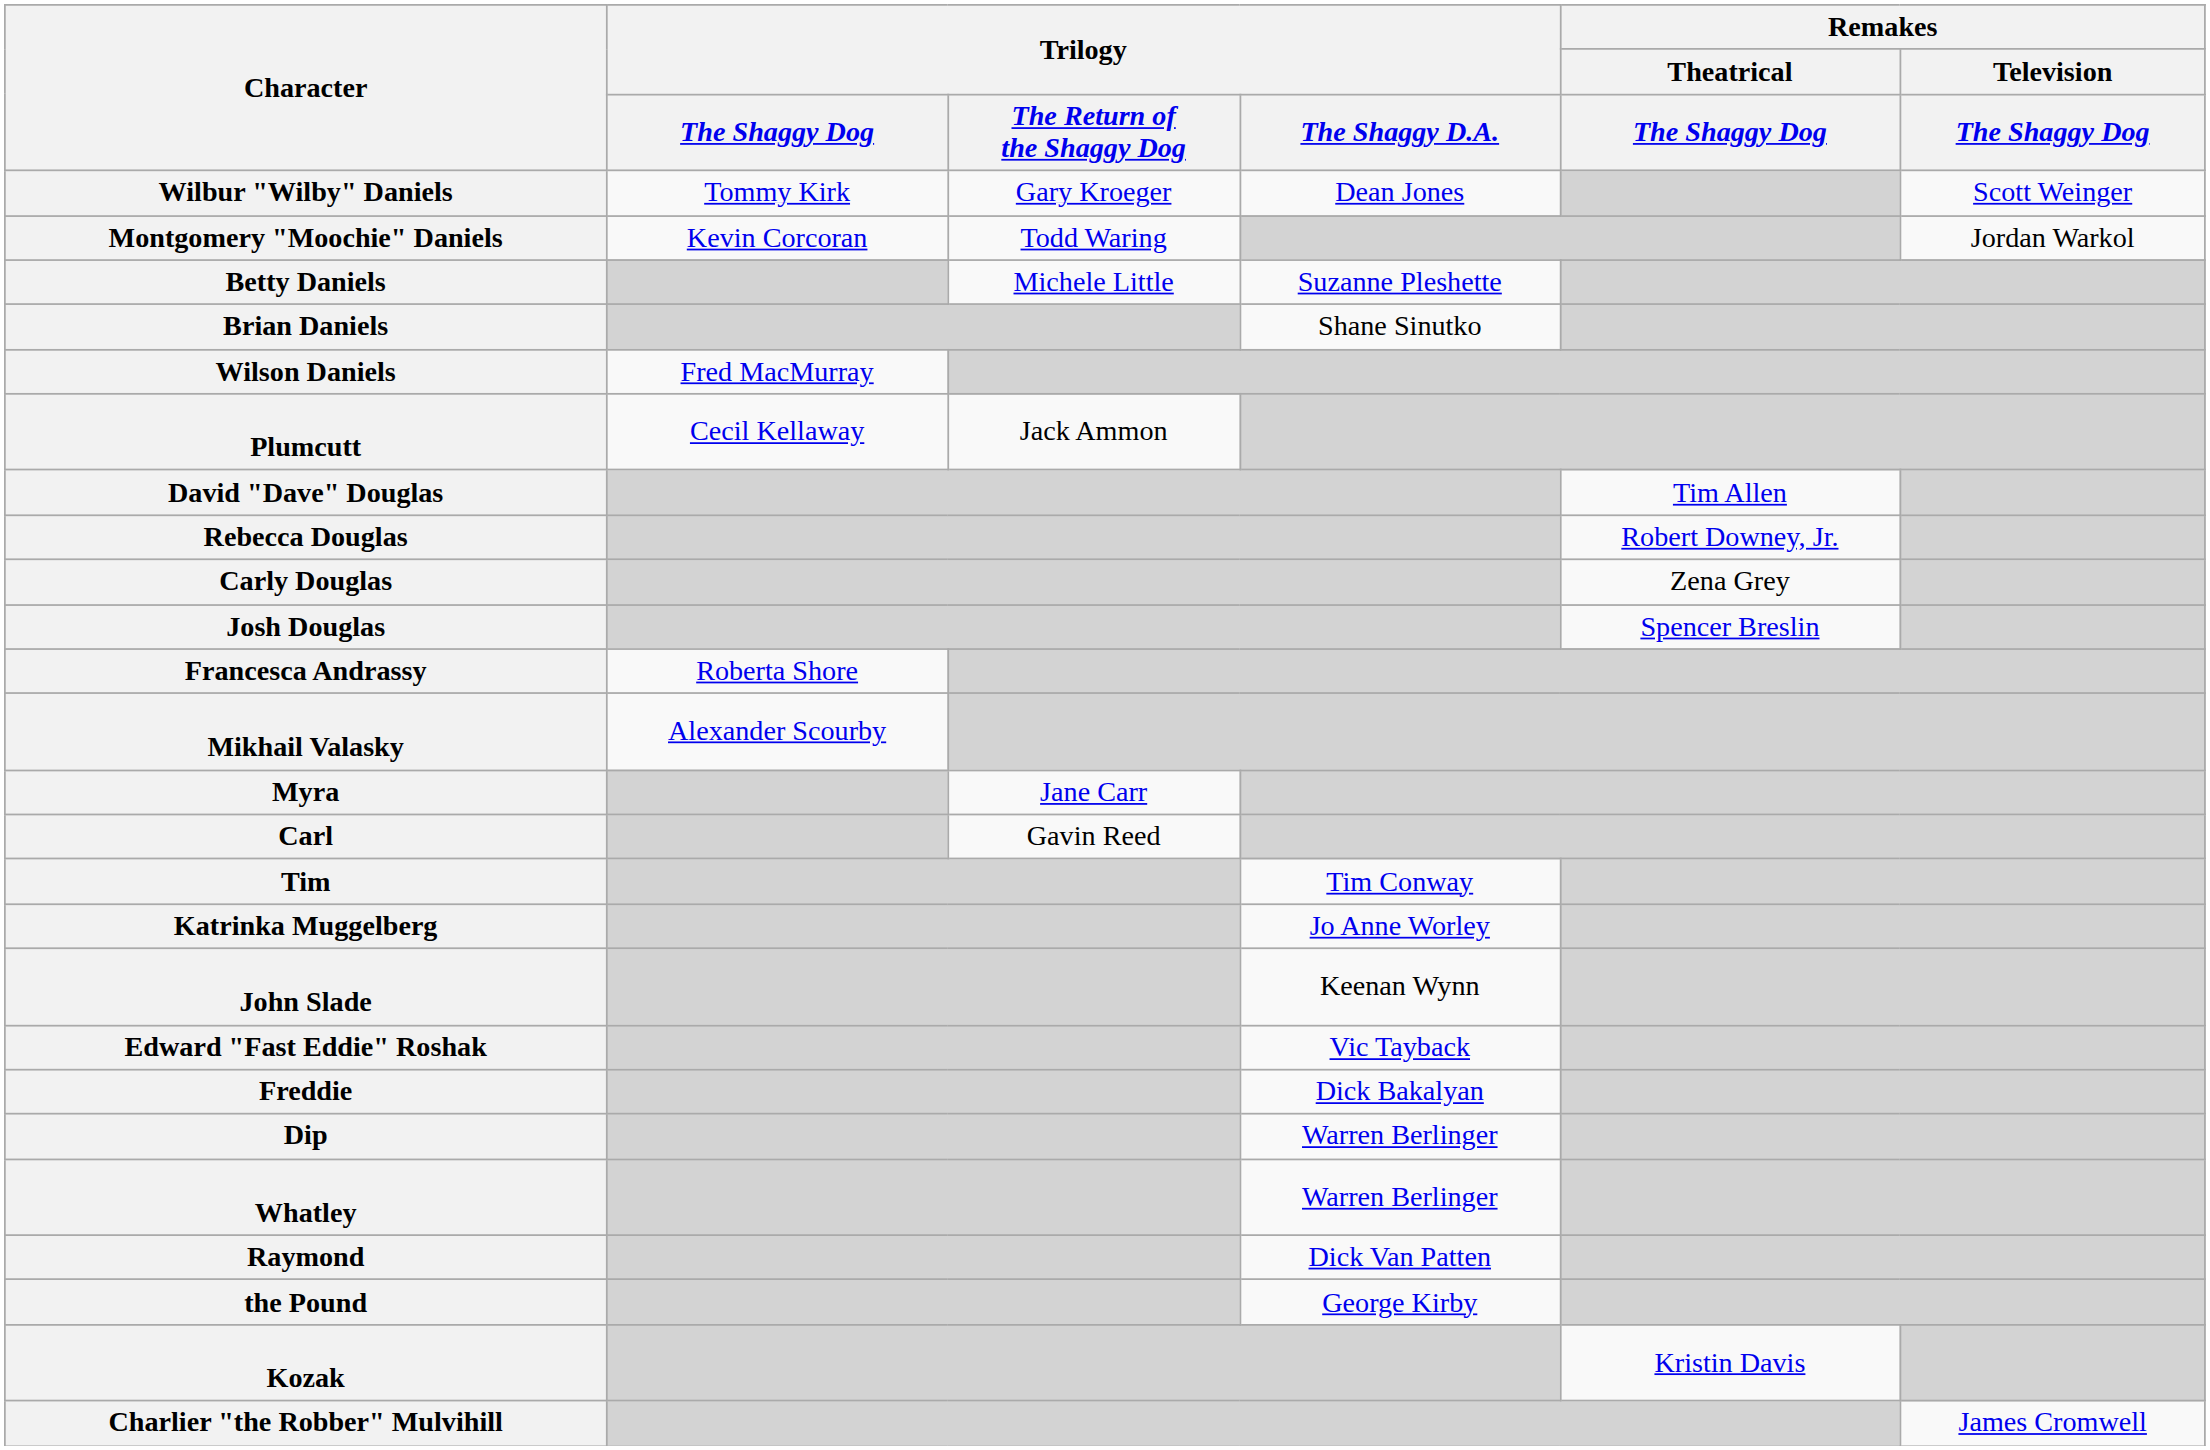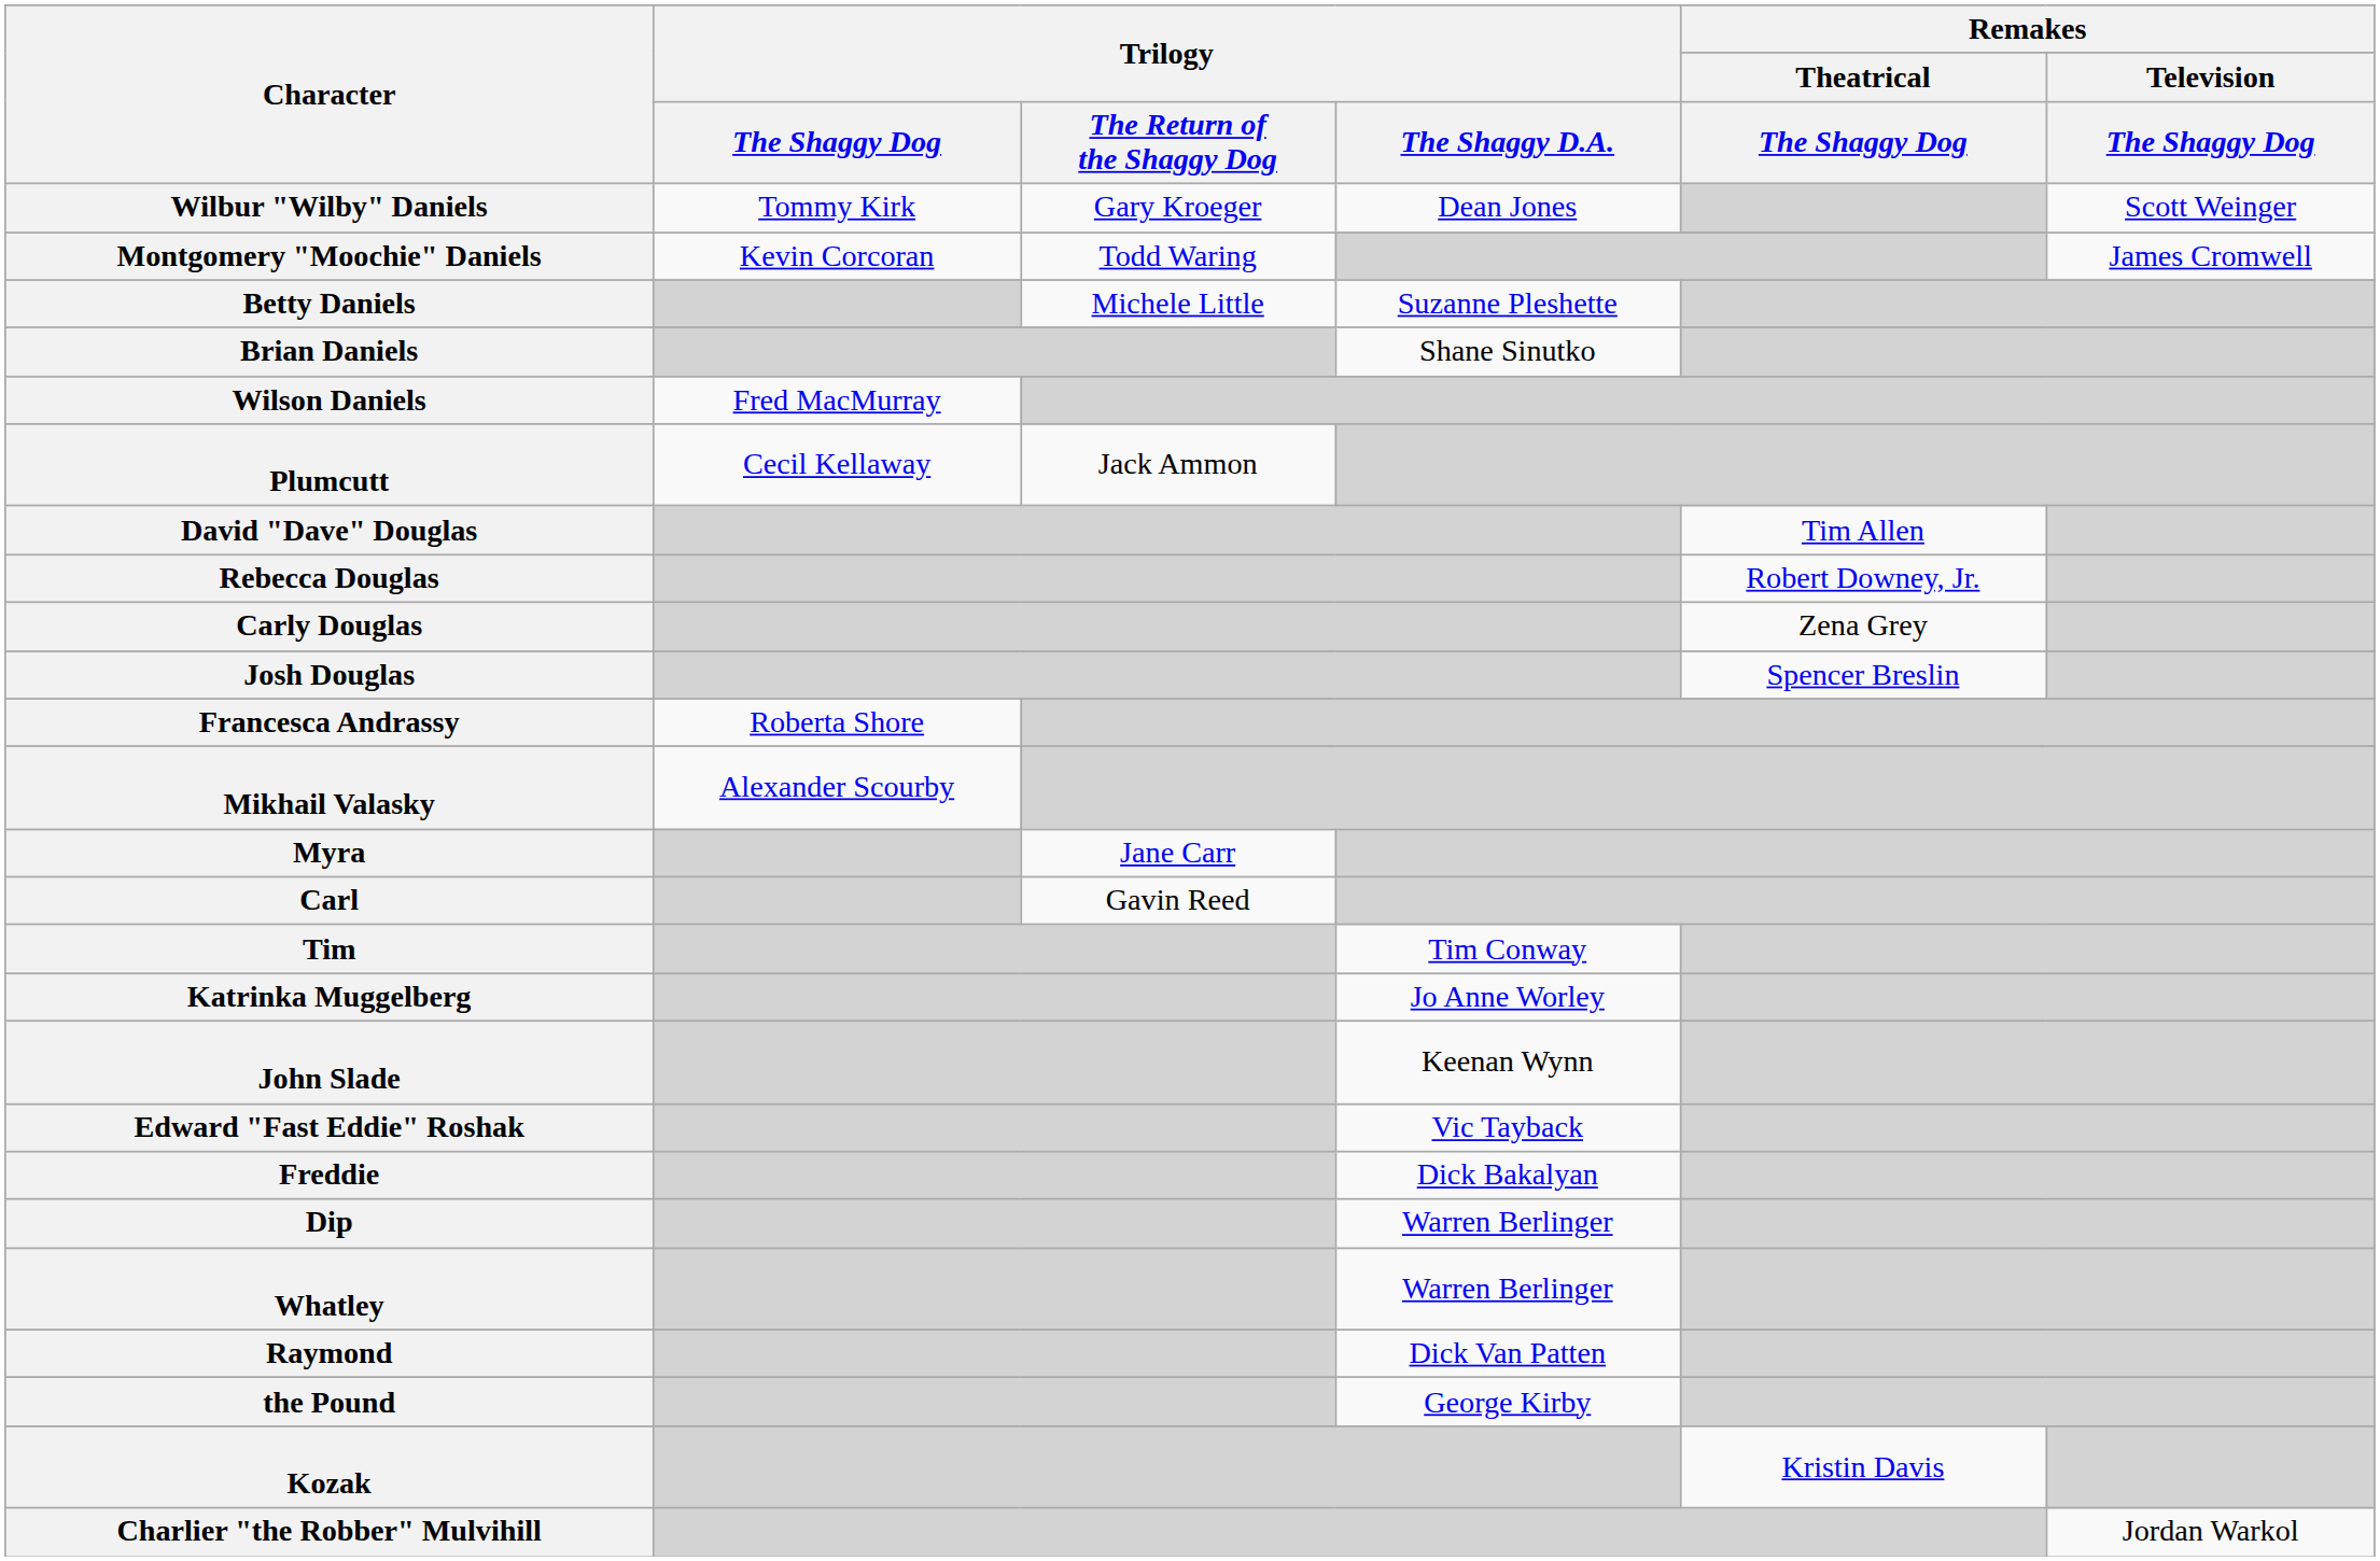 <table class="wikitable" style="text-align:center; width:99%;">
 <tr>
 <th rowspan="3">Character</th>
 <th rowspan="2" colspan="3" style="text-align:center;">Trilogy</th>
 <th colspan="2" style="text-align:center;">Remakes</th>
 </tr>
 <tr>
 <th>Theatrical</th>
 <th>Television</th>
 </tr>
 <tr>
 <th style="text-align:center;"><em><a href='#'>The Shaggy Dog</a></em></th>
 <th style="text-align:center;"><em><a href='#'>The Return of <br>the Shaggy Dog</a></em></th>
 <th style="text-align:center;"><em><a href='#'>The Shaggy D.A.</a></em></th>
 <th style="text-align:center;"><em><a href='#'>The Shaggy Dog</a></em></th>
 <th style="text-align:center;"><em><a href='#'>The Shaggy Dog</a></em></th>
 </tr>
 <tr>
 <th>Wilbur "Wilby" Daniels  <br></th>
 <td><a href='#'>Tommy Kirk</a><br></td>
 <td><a href='#'>Gary Kroeger</a><br></td>
 <td><a href='#'>Dean Jones</a><br></td>
 <td style="background:lightgrey;"> </td>
 <td><a href='#'>Scott Weinger</a><br></td>
 </tr>
 <tr>
 <th>Montgomery "Moochie" Daniels</th>
 <td><a href='#'>Kevin Corcoran</a></td>
 <td><a href='#'>Todd Waring</a></td>
 <td colspan="2" style="background:lightgrey;"> </td>
-<td>Jordan Warkol</td>
+<td><a href='#'>James Cromwell</a></td>
 </tr>
 <tr>
 <th>Betty Daniels</th>
 <td style="background:lightgrey;"> </td>
 <td><a href='#'>Michele Little</a></td>
 <td><a href='#'>Suzanne Pleshette</a></td>
 <td colspan="2" style="background:lightgrey;"> </td>
 </tr>
 <tr>
 <th>Brian Daniels</th>
 <td colspan="2" style="background:lightgrey;"> </td>
 <td>Shane Sinutko</td>
 <td colspan="2" style="background:lightgrey;"> </td>
 </tr>
 <tr>
 <th>Wilson Daniels</th>
 <td><a href='#'>Fred MacMurray</a></td>
 <td colspan="4" style="background:lightgrey;"> </td>
 </tr>
 <tr>
 <th>  <br>Plumcutt</th>
 <td><a href='#'>Cecil Kellaway</a></td>
 <td>Jack Ammon</td>
 <td colspan="3" style="background:lightgrey;"> </td>
 </tr>
 <tr>
 <th>David "Dave" Douglas</th>
 <td colspan="3" style="background:lightgrey;"> </td>
 <td><a href='#'>Tim Allen</a><br></td>
 <td style="background:lightgrey;"> </td>
 </tr>
 <tr>
 <th>Rebecca Douglas</th>
 <td colspan="3" style="background:lightgrey;"> </td>
 <td><a href='#'>Robert Downey, Jr.</a></td>
 <td style="background:lightgrey;"> </td>
 </tr>
 <tr>
 <th>Carly Douglas</th>
 <td colspan="3" style="background:lightgrey;"> </td>
 <td>Zena Grey</td>
 <td style="background:lightgrey;"> </td>
 </tr>
 <tr>
 <th>Josh Douglas</th>
 <td colspan="3" style="background:lightgrey;"> </td>
 <td><a href='#'>Spencer Breslin</a></td>
 <td style="background:lightgrey;"> </td>
 </tr>
 <tr>
 <th>Francesca Andrassy</th>
 <td><a href='#'>Roberta Shore</a></td>
 <td colspan="5" style="background:lightgrey;"> </td>
 </tr>
 <tr>
 <th>  <br>Mikhail Valasky</th>
 <td><a href='#'>Alexander Scourby</a></td>
 <td colspan="5" style="background:lightgrey;"> </td>
 </tr>
 <tr>
 <th>Myra</th>
 <td style="background:lightgrey;"> </td>
 <td><a href='#'>Jane Carr</a></td>
 <td colspan="3" style="background:lightgrey;"> </td>
 </tr>
 <tr>
 <th>Carl</th>
 <td style="background:lightgrey;"> </td>
 <td>Gavin Reed</td>
 <td colspan="3" style="background:lightgrey;"> </td>
 </tr>
 <tr>
 <th>Tim</th>
 <td colspan="2" style="background:lightgrey;"> </td>
 <td><a href='#'>Tim Conway</a></td>
 <td colspan="2" style="background:lightgrey;"> </td>
 </tr>
 <tr>
 <th>Katrinka Muggelberg</th>
 <td colspan="2" style="background:lightgrey;"> </td>
 <td><a href='#'>Jo Anne Worley</a></td>
 <td colspan="2" style="background:lightgrey;"> </td>
 </tr>
 <tr>
 <th>  <br>John Slade</th>
 <td colspan="2" style="background:lightgrey;"> </td>
 <td>Keenan Wynn</td>
 <td colspan="2" style="background:lightgrey;"> </td>
 </tr>
 <tr>
 <th>Edward "Fast Eddie" Roshak</th>
 <td colspan="2" style="background:lightgrey;"> </td>
 <td><a href='#'>Vic Tayback</a></td>
 <td colspan="2" style="background:lightgrey;"> </td>
 </tr>
 <tr>
 <th>Freddie</th>
 <td colspan="2" style="background:lightgrey;"> </td>
 <td><a href='#'>Dick Bakalyan</a></td>
 <td colspan="2" style="background:lightgrey;"> </td>
 </tr>
 <tr>
 <th>Dip</th>
 <td colspan="2" style="background:lightgrey;"> </td>
 <td><a href='#'>Warren Berlinger</a></td>
 <td colspan="2" style="background:lightgrey;"> </td>
 </tr>
 <tr>
 <th>  <br>Whatley</th>
 <td colspan="2" style="background:lightgrey;"> </td>
 <td><a href='#'>Warren Berlinger</a></td>
 <td colspan="2" style="background:lightgrey;"> </td>
 </tr>
 <tr>
 <th>Raymond</th>
 <td colspan="2" style="background:lightgrey;"> </td>
 <td><a href='#'>Dick Van Patten</a></td>
 <td colspan="2" style="background:lightgrey;"> </td>
 </tr>
 <tr>
 <th>the Pound  <br></th>
 <td colspan="2" style="background:lightgrey;"> </td>
 <td><a href='#'>George Kirby</a></td>
 <td colspan="2" style="background:lightgrey;"> </td>
 </tr>
 <tr>
 <th>  <br>Kozak</th>
 <td colspan="3" style="background:lightgrey;"> </td>
 <td><a href='#'>Kristin Davis</a></td>
 <td style="background:lightgrey;"> </td>
 </tr>
 <tr>
 <th>Charlier "the Robber" Mulvihill</th>
 <td colspan="4" style="background:lightgrey;"> </td>
-<td><a href='#'>James Cromwell</a></td>
+<td>Jordan Warkol</td>
 </tr>
 </table>
